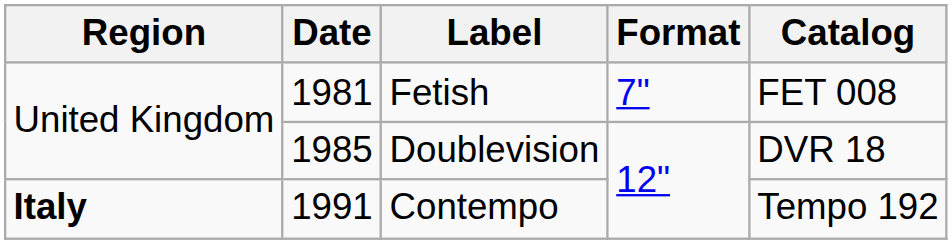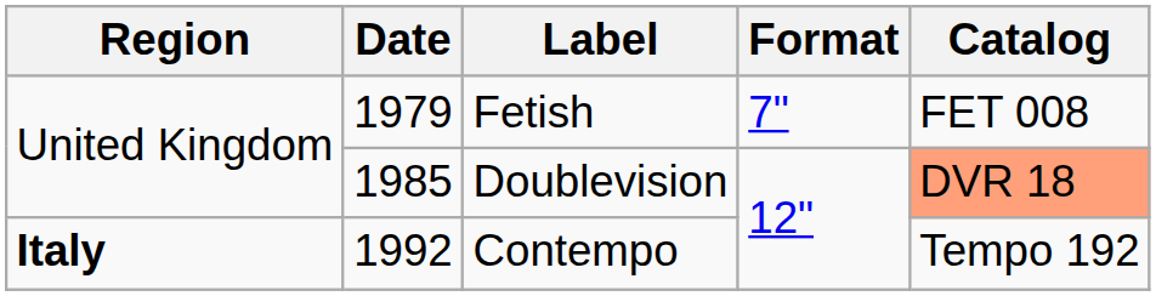 <table class="wikitable">
 <tr>
 <th>Region</th>
 <th>Date</th>
 <th>Label</th>
 <th>Format</th>
 <th>Catalog</th>
 </tr>
 <tr>
 <td rowspan="2">United Kingdom</td>
-<td>1981</td>
+<td>1979</td>
 <td>Fetish</td>
 <td><a href='#'>7"</a></td>
 <td>FET 008</td>
 </tr>
 <tr>
 <td>1985</td>
 <td>Doublevision</td>
 <td rowspan="2"><a href='#'>12"</a></td>
-<td>DVR 18</td>
+<td style="background: lightsalmon;">DVR 18</td>
 </tr>
 <tr>
 <td><strong>Italy</strong></td>
-<td>1991</td>
+<td>1992</td>
 <td>Contempo</td>
 <td>Tempo 192</td>
 </tr>
 </table>
